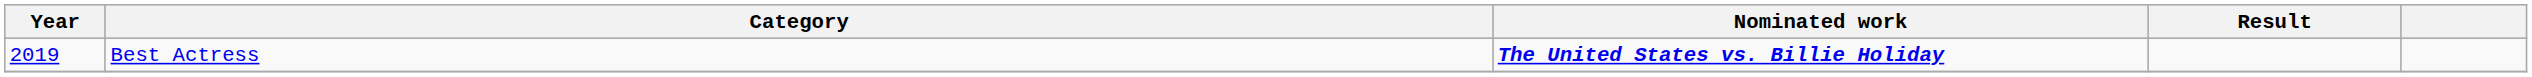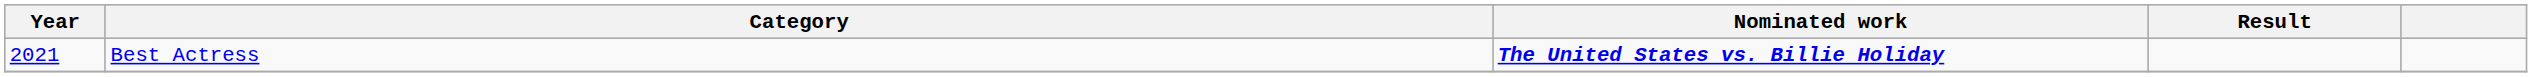 <table class="wikitable" style="width:80%;">
 <tr>
 <th style="width:4%;">Year</th>
 <th style="width:55%;">Category</th>
 <th style="width:26%;">Nominated work</th>
 <th style="width:10%;">Result</th>
 <th width=5%></th>
 </tr>
 <tr>
-<td><a href='#'>2019</a></td>
+<td><a href='#'>2021</a></td>
 <td><a href='#'>Best Actress</a></td>
 <td><strong><em><a href='#'>The United States vs. Billie Holiday</a></em></strong></td>
 <td></td>
 <td style="text-align:center;"></td>
 </tr>
 <tr>
 </tr>
 </table>
